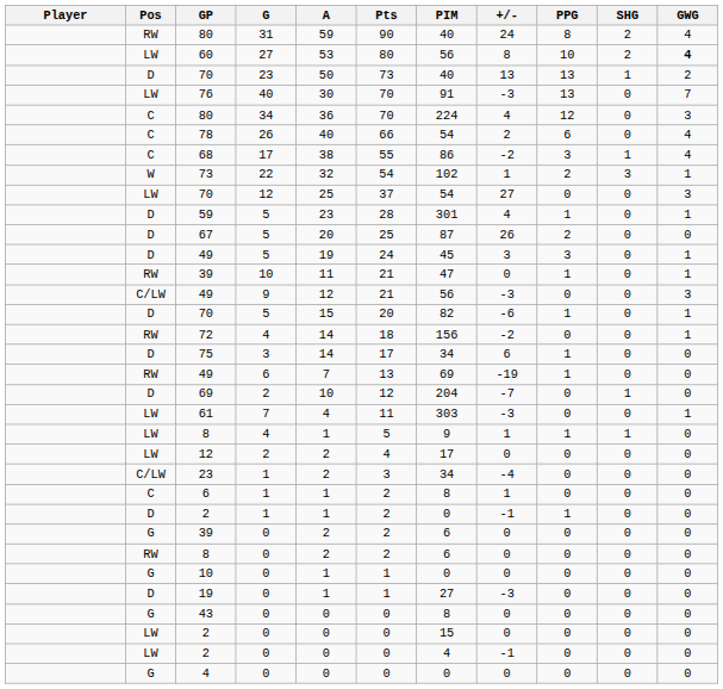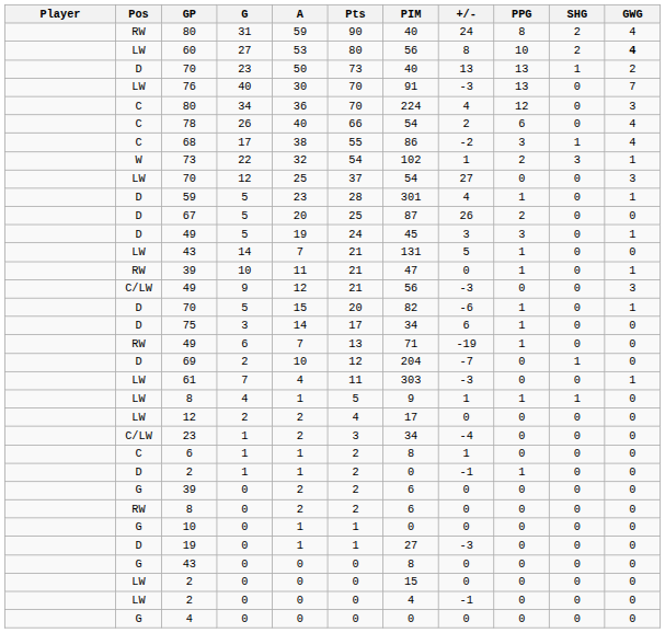 <table class="wikitable sortable" width="60%">
 <tr>
 <th width="10%">Player</th>
 <th width="3%" title="Position">Pos</th>
 <th width="5%" title="Games played">GP</th>
 <th width="5%" title="Goals">G</th>
 <th width="5%" title="Assists">A</th>
 <th width="5%" title="Points">Pts</th>
 <th width="5%" title="Penalties in Minutes">PIM</th>
 <th width="5%" title="Plus/minus">+/-</th>
 <th width="5%" title="Power play goals">PPG</th>
 <th width="5%" title="Short-handed goals">SHG</th>
 <th width="5%" title="Game-winning goals">GWG</th>
 </tr>
 <tr align="center">
 <td align="right"></td>
 <td>RW</td>
 <td>80</td>
 <td>31</td>
 <td>59</td>
 <td>90</td>
 <td>40</td>
 <td>24</td>
 <td>8</td>
 <td>2</td>
 <td>4</td>
 </tr>
 <tr align="center">
 <td align="right"></td>
 <td>LW</td>
 <td>60</td>
 <td>27</td>
 <td>53</td>
 <td>80</td>
 <td>56</td>
 <td>8</td>
 <td>10</td>
 <td>2</td>
 <td><strong>4</strong></td>
 </tr>
 <tr align="center">
 <td align="right"></td>
 <td>D</td>
 <td>70</td>
 <td>23</td>
 <td>50</td>
 <td>73</td>
 <td>40</td>
 <td>13</td>
 <td>13</td>
 <td>1</td>
 <td>2</td>
 </tr>
 <tr align="center">
 <td align="right"></td>
 <td>LW</td>
 <td>76</td>
 <td>40</td>
 <td>30</td>
 <td>70</td>
 <td>91</td>
 <td>-3</td>
 <td>13</td>
 <td>0</td>
 <td>7</td>
 </tr>
 <tr align="center">
 <td align="right"></td>
 <td>C</td>
 <td>80</td>
 <td>34</td>
 <td>36</td>
 <td>70</td>
 <td>224</td>
 <td>4</td>
 <td>12</td>
 <td>0</td>
 <td>3</td>
 </tr>
 <tr align="center">
 <td align="right"></td>
 <td>C</td>
 <td>78</td>
 <td>26</td>
 <td>40</td>
 <td>66</td>
 <td>54</td>
 <td>2</td>
 <td>6</td>
 <td>0</td>
 <td>4</td>
 </tr>
 <tr align="center">
 <td align="right"></td>
 <td>C</td>
 <td>68</td>
 <td>17</td>
 <td>38</td>
 <td>55</td>
 <td>86</td>
 <td>-2</td>
 <td>3</td>
 <td>1</td>
 <td>4</td>
 </tr>
 <tr align="center">
 <td align="right"></td>
 <td>W</td>
 <td>73</td>
 <td>22</td>
 <td>32</td>
 <td>54</td>
 <td>102</td>
 <td>1</td>
 <td>2</td>
 <td>3</td>
 <td>1</td>
 </tr>
 <tr align="center">
 <td align="right"></td>
 <td>LW</td>
 <td>70</td>
 <td>12</td>
 <td>25</td>
 <td>37</td>
 <td>54</td>
 <td>27</td>
 <td>0</td>
 <td>0</td>
 <td>3</td>
 </tr>
 <tr align="center">
 <td align="right"></td>
 <td>D</td>
 <td>59</td>
 <td>5</td>
 <td>23</td>
 <td>28</td>
 <td>301</td>
 <td>4</td>
 <td>1</td>
 <td>0</td>
 <td>1</td>
 </tr>
 <tr align="center">
 <td align="right"></td>
 <td>D</td>
 <td>67</td>
 <td>5</td>
 <td>20</td>
 <td>25</td>
 <td>87</td>
 <td>26</td>
 <td>2</td>
 <td>0</td>
 <td>0</td>
 </tr>
 <tr align="center">
 <td align="right"></td>
 <td>D</td>
 <td>49</td>
 <td>5</td>
 <td>19</td>
 <td>24</td>
 <td>45</td>
 <td>3</td>
 <td>3</td>
 <td>0</td>
 <td>1</td>
 </tr>
 <tr align="center">
 <td align="right"></td>
+<td>LW</td>
+<td>43</td>
+<td>14</td>
+<td>7</td>
+<td>21</td>
+<td>131</td>
+<td>5</td>
+<td>1</td>
+<td>0</td>
+<td>0</td>
+</tr>
+<tr align="center">
+<td align="right"></td>
 <td>RW</td>
 <td>39</td>
 <td>10</td>
 <td>11</td>
 <td>21</td>
 <td>47</td>
 <td>0</td>
 <td>1</td>
 <td>0</td>
 <td>1</td>
 </tr>
 <tr align="center">
 <td align="right"></td>
 <td>C/LW</td>
 <td>49</td>
 <td>9</td>
 <td>12</td>
 <td>21</td>
 <td>56</td>
 <td>-3</td>
 <td>0</td>
 <td>0</td>
 <td>3</td>
 </tr>
 <tr align="center">
 <td align="right"></td>
 <td>D</td>
 <td>70</td>
 <td>5</td>
 <td>15</td>
 <td>20</td>
 <td>82</td>
 <td>-6</td>
 <td>1</td>
 <td>0</td>
 <td>1</td>
 </tr>
 <tr align="center">
 <td align="right"></td>
-<td>RW</td>
-<td>72</td>
-<td>4</td>
-<td>14</td>
-<td>18</td>
-<td>156</td>
-<td>-2</td>
-<td>0</td>
-<td>0</td>
-<td>1</td>
-</tr>
-<tr align="center">
-<td align="right"></td>
 <td>D</td>
 <td>75</td>
 <td>3</td>
 <td>14</td>
 <td>17</td>
 <td>34</td>
 <td>6</td>
 <td>1</td>
 <td>0</td>
 <td>0</td>
 </tr>
 <tr align="center">
 <td align="right"></td>
 <td>RW</td>
 <td>49</td>
 <td>6</td>
 <td>7</td>
 <td>13</td>
-<td>69</td>
+<td>71</td>
 <td>-19</td>
 <td>1</td>
 <td>0</td>
 <td>0</td>
 </tr>
 <tr align="center">
 <td align="right"></td>
 <td>D</td>
 <td>69</td>
 <td>2</td>
 <td>10</td>
 <td>12</td>
 <td>204</td>
 <td>-7</td>
 <td>0</td>
 <td>1</td>
 <td>0</td>
 </tr>
 <tr align="center">
 <td align="right"></td>
 <td>LW</td>
 <td>61</td>
 <td>7</td>
 <td>4</td>
 <td>11</td>
 <td>303</td>
 <td>-3</td>
 <td>0</td>
 <td>0</td>
 <td>1</td>
 </tr>
 <tr align="center">
 <td align="right"></td>
 <td>LW</td>
 <td>8</td>
 <td>4</td>
 <td>1</td>
 <td>5</td>
 <td>9</td>
 <td>1</td>
 <td>1</td>
 <td>1</td>
 <td>0</td>
 </tr>
 <tr align="center">
 <td align="right"></td>
 <td>LW</td>
 <td>12</td>
 <td>2</td>
 <td>2</td>
 <td>4</td>
 <td>17</td>
 <td>0</td>
 <td>0</td>
 <td>0</td>
 <td>0</td>
 </tr>
 <tr align="center">
 <td align="right"></td>
 <td>C/LW</td>
 <td>23</td>
 <td>1</td>
 <td>2</td>
 <td>3</td>
 <td>34</td>
 <td>-4</td>
 <td>0</td>
 <td>0</td>
 <td>0</td>
 </tr>
 <tr align="center">
 <td align="right"></td>
 <td>C</td>
 <td>6</td>
 <td>1</td>
 <td>1</td>
 <td>2</td>
 <td>8</td>
 <td>1</td>
 <td>0</td>
 <td>0</td>
 <td>0</td>
 </tr>
 <tr align="center">
 <td align="right"></td>
 <td>D</td>
 <td>2</td>
 <td>1</td>
 <td>1</td>
 <td>2</td>
 <td>0</td>
 <td>-1</td>
 <td>1</td>
 <td>0</td>
 <td>0</td>
 </tr>
 <tr align="center">
 <td align="right"></td>
 <td>G</td>
 <td>39</td>
 <td>0</td>
 <td>2</td>
 <td>2</td>
 <td>6</td>
 <td>0</td>
 <td>0</td>
 <td>0</td>
 <td>0</td>
 </tr>
 <tr align="center">
 <td align="right"></td>
 <td>RW</td>
 <td>8</td>
 <td>0</td>
 <td>2</td>
 <td>2</td>
 <td>6</td>
 <td>0</td>
 <td>0</td>
 <td>0</td>
 <td>0</td>
 </tr>
 <tr align="center">
 <td align="right"></td>
 <td>G</td>
 <td>10</td>
 <td>0</td>
 <td>1</td>
 <td>1</td>
 <td>0</td>
 <td>0</td>
 <td>0</td>
 <td>0</td>
 <td>0</td>
 </tr>
 <tr align="center">
 <td align="right"></td>
 <td>D</td>
 <td>19</td>
 <td>0</td>
 <td>1</td>
 <td>1</td>
 <td>27</td>
 <td>-3</td>
 <td>0</td>
 <td>0</td>
 <td>0</td>
 </tr>
 <tr align="center">
 <td align="right"></td>
 <td>G</td>
 <td>43</td>
 <td>0</td>
 <td>0</td>
 <td>0</td>
 <td>8</td>
 <td>0</td>
 <td>0</td>
 <td>0</td>
 <td>0</td>
 </tr>
 <tr align="center">
 <td align="right"></td>
 <td>LW</td>
 <td>2</td>
 <td>0</td>
 <td>0</td>
 <td>0</td>
 <td>15</td>
 <td>0</td>
 <td>0</td>
 <td>0</td>
 <td>0</td>
 </tr>
 <tr align="center">
 <td align="right"></td>
 <td>LW</td>
 <td>2</td>
 <td>0</td>
 <td>0</td>
 <td>0</td>
 <td>4</td>
 <td>-1</td>
 <td>0</td>
 <td>0</td>
 <td>0</td>
 </tr>
 <tr align="center">
 <td align="right"></td>
 <td>G</td>
 <td>4</td>
 <td>0</td>
 <td>0</td>
 <td>0</td>
 <td>0</td>
 <td>0</td>
 <td>0</td>
 <td>0</td>
 <td>0</td>
 </tr>
 </table>
